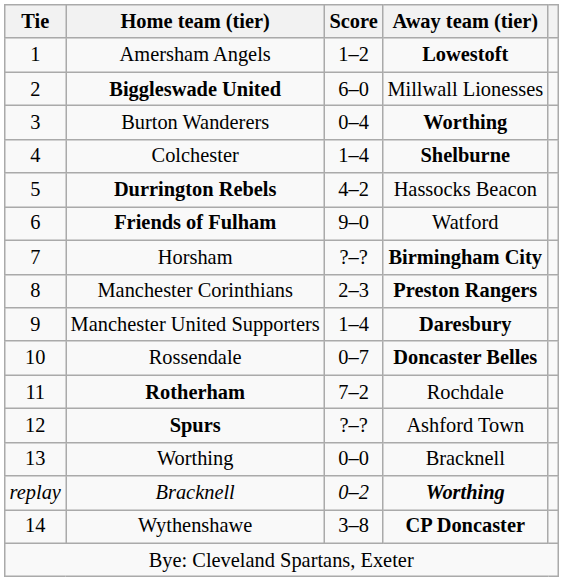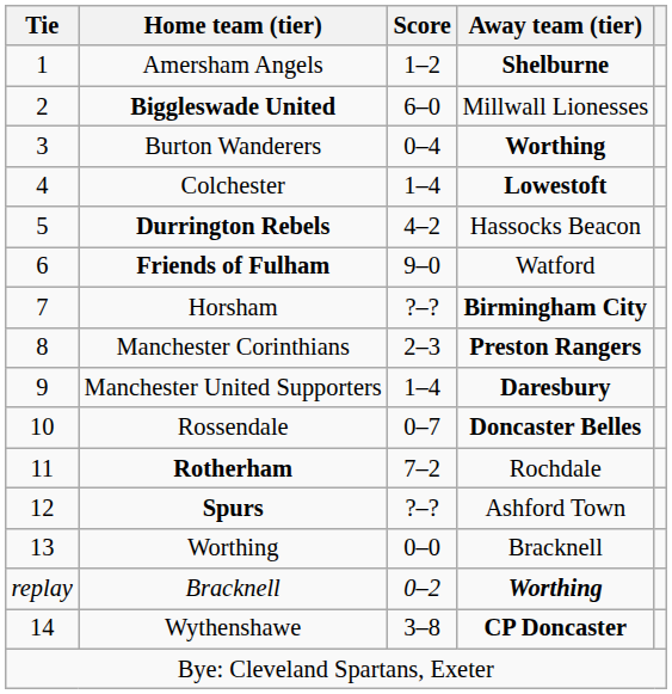 <table class="wikitable" style="text-align:center; font-size:85%">
 <tr>
 <th>Tie</th>
 <th>Home team (tier)</th>
 <th>Score</th>
 <th>Away team (tier)</th>
 <th></th>
 </tr>
 <tr>
 <td align="center">1</td>
 <td>Amersham Angels</td>
 <td align="center">1–2</td>
-<td><strong>Lowestoft</strong></td>
+<td><strong>Shelburne</strong></td>
 <td></td>
 </tr>
 <tr>
 <td align="center">2</td>
 <td><strong>Biggleswade United</strong></td>
 <td align="center">6–0</td>
 <td>Millwall Lionesses</td>
 <td></td>
 </tr>
 <tr>
 <td align="center">3</td>
 <td>Burton Wanderers</td>
 <td align="center">0–4</td>
 <td><strong>Worthing</strong></td>
 <td></td>
 </tr>
 <tr>
 <td align="center">4</td>
 <td>Colchester</td>
 <td align="center">1–4</td>
-<td><strong>Shelburne</strong></td>
+<td><strong>Lowestoft</strong></td>
 <td></td>
 </tr>
 <tr>
 <td align="center">5</td>
 <td><strong>Durrington Rebels</strong></td>
 <td align="center">4–2</td>
 <td>Hassocks Beacon</td>
 <td></td>
 </tr>
 <tr>
 <td align="center">6</td>
 <td><strong>Friends of Fulham</strong></td>
 <td align="center">9–0</td>
 <td>Watford</td>
 <td></td>
 </tr>
 <tr>
 <td align="center">7</td>
 <td>Horsham</td>
 <td align="center">?–?</td>
 <td><strong>Birmingham City</strong></td>
 <td></td>
 </tr>
 <tr>
 <td align="center">8</td>
 <td>Manchester Corinthians</td>
 <td align="center">2–3</td>
 <td><strong>Preston Rangers</strong></td>
 <td></td>
 </tr>
 <tr>
 <td align="center">9</td>
 <td>Manchester United Supporters</td>
 <td align="center">1–4</td>
 <td><strong>Daresbury</strong></td>
 <td></td>
 </tr>
 <tr>
 <td align="center">10</td>
 <td>Rossendale</td>
 <td align="center">0–7</td>
 <td><strong>Doncaster Belles</strong></td>
 <td></td>
 </tr>
 <tr>
 <td align="center">11</td>
 <td><strong>Rotherham</strong></td>
 <td align="center">7–2</td>
 <td>Rochdale</td>
 <td></td>
 </tr>
 <tr>
 <td align="center">12</td>
 <td><strong>Spurs</strong></td>
 <td align="center">?–?</td>
 <td>Ashford Town</td>
 <td></td>
 </tr>
 <tr>
 <td align="center">13</td>
 <td>Worthing</td>
 <td align="center">0–0 </td>
 <td>Bracknell</td>
 <td></td>
 </tr>
 <tr>
 <td align="center"><em>replay</em></td>
 <td><em>Bracknell</em></td>
 <td align="center"><em>0–2</em></td>
 <td><strong><em>Worthing</em></strong></td>
 <td></td>
 </tr>
 <tr>
 <td align="center">14</td>
 <td>Wythenshawe</td>
 <td align="center">3–8</td>
 <td><strong>CP Doncaster</strong></td>
 <td></td>
 </tr>
 <tr>
 <td colspan="5" align="center">Bye: Cleveland Spartans, Exeter</td>
 </tr>
 </table>
